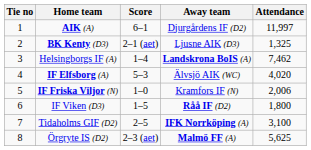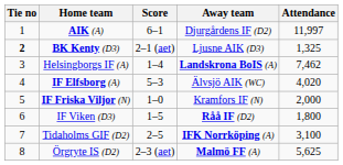 <table class="wikitable" style="text-align:center">
 <tr>
 <th style= width="40px">Tie no</th>
 <th style= width="150px">Home team</th>
 <th style= width="60px">Score</th>
 <th style= width="150px">Away team</th>
 <th style= width="30px">Attendance</th>
 </tr>
 <tr>
 <td>1</td>
 <td><strong><a href='#'>AIK</a></strong> <em><small>(A)</small></em></td>
 <td>6–1</td>
 <td><a href='#'>Djurgårdens IF</a> <em><small>(D2)</small></em></td>
 <td>11,997</td>
 </tr>
 <tr>
-<td>2</td>
+<td><strong>2</strong></td>
 <td><strong><a href='#'>BK Kenty</a></strong> <em><small>(D3)</small></em></td>
 <td>2–1 (<a href='#'>aet</a>)</td>
 <td><a href='#'>Ljusne AIK</a> <em><small>(D3)</small></em></td>
 <td>1,325</td>
 </tr>
 <tr>
 <td>3</td>
 <td><a href='#'>Helsingborgs IF</a> <em><small>(A)</small></em></td>
 <td>1–4</td>
 <td><strong><a href='#'>Landskrona BoIS</a></strong> <em><small>(A)</small></em></td>
 <td>7,462</td>
 </tr>
 <tr>
 <td>4</td>
 <td><strong><a href='#'>IF Elfsborg</a></strong> <em><small>(A)</small></em></td>
 <td>5–3</td>
 <td><a href='#'>Älvsjö AIK</a> <em><small>(WC)</small></em></td>
 <td>4,020</td>
 </tr>
 <tr>
 <td>5</td>
 <td><strong><a href='#'>IF Friska Viljor</a></strong> <em><small>(N)</small></em></td>
 <td>1–0</td>
 <td><a href='#'>Kramfors IF</a> <em><small>(N)</small></em></td>
-<td>2,006</td>
+<td>2,000</td>
 </tr>
 <tr>
 <td>6</td>
 <td><a href='#'>IF Viken</a> <em><small>(D3)</small></em></td>
 <td>1–5</td>
 <td><strong><a href='#'>Råå IF</a></strong> <em><small>(D2)</small></em></td>
 <td>1,800</td>
 </tr>
 <tr>
 <td>7</td>
 <td><a href='#'>Tidaholms GIF</a> <em><small>(D2)</small></em></td>
 <td>2–5</td>
 <td><strong><a href='#'>IFK Norrköping</a></strong> <em><small>(A)</small></em></td>
 <td>3,100</td>
 </tr>
 <tr>
 <td>8</td>
 <td><a href='#'>Örgryte IS</a> <em><small>(D2)</small></em></td>
 <td>2–3 (<a href='#'>aet</a>)</td>
 <td><strong><a href='#'>Malmö FF</a></strong> <em><small>(A)</small></em></td>
 <td>5,625</td>
 </tr>
 </table>
